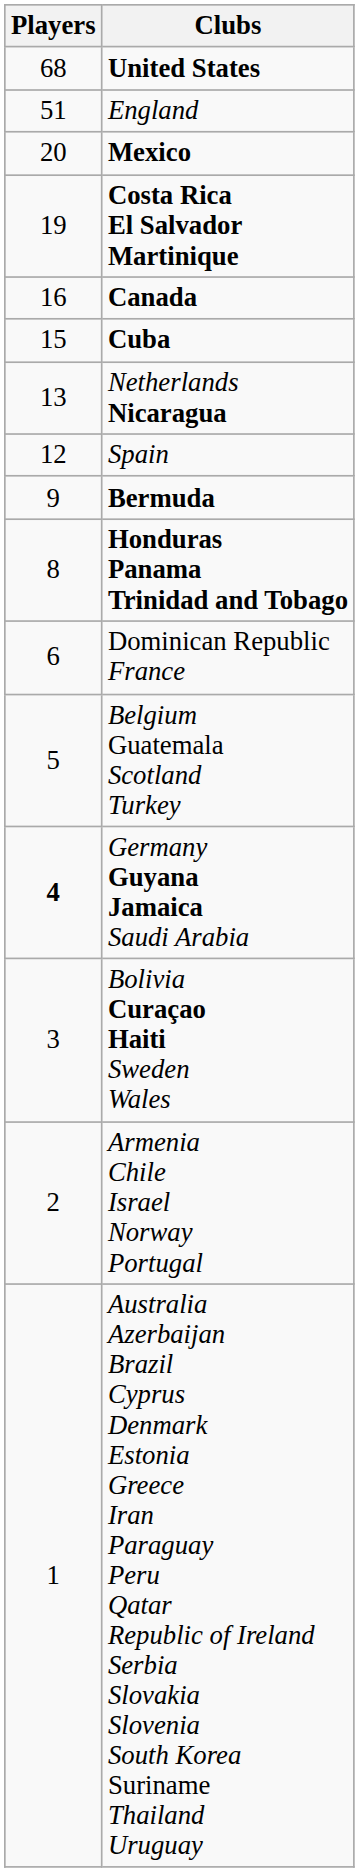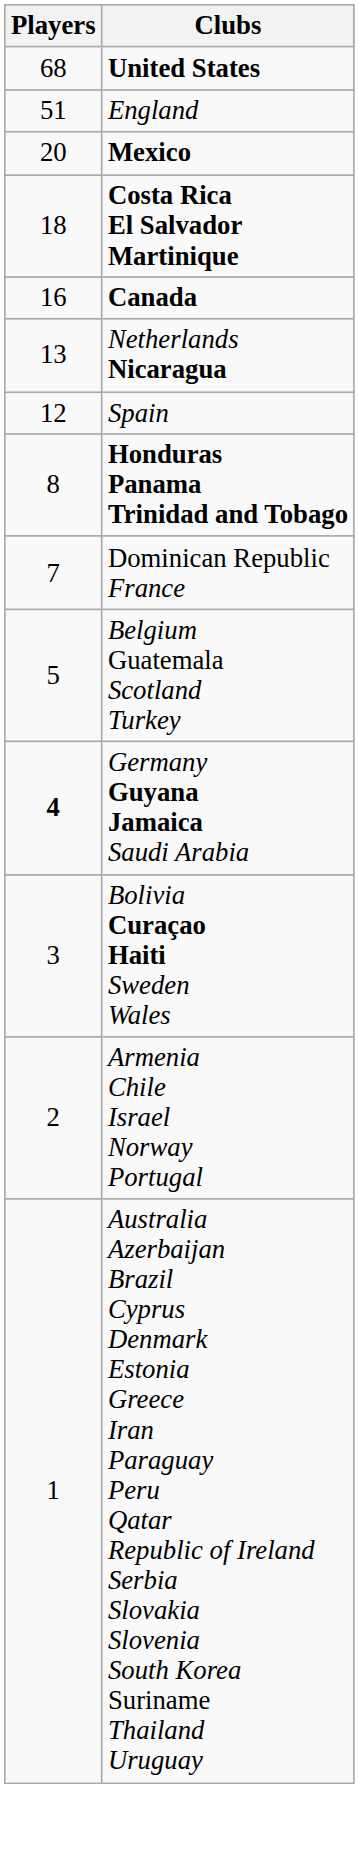 <table class="wikitable">
 <tr>
 <th>Players</th>
 <th>Clubs</th>
 </tr>
 <tr>
 <td align=center>68</td>
 <td> <strong>United States</strong></td>
 </tr>
 <tr>
 <td align=center>51</td>
 <td> <em>England</em></td>
 </tr>
 <tr>
 <td align=center>20</td>
 <td> <strong>Mexico</strong></td>
 </tr>
 <tr>
-<td align=center>19</td>
+<td align=center>18</td>
 <td> <strong>Costa Rica</strong><br> <strong>El Salvador</strong><br> <strong>Martinique</strong></td>
 </tr>
 <tr>
 <td align=center>16</td>
 <td> <strong>Canada</strong></td>
-</tr>
-<tr>
-<td align=center>15</td>
-<td> <strong>Cuba</strong></td>
 </tr>
 <tr>
 <td align=center>13</td>
 <td> <em>Netherlands</em><br> <strong>Nicaragua</strong></td>
 </tr>
 <tr>
 <td align=center>12</td>
 <td> <em>Spain</em></td>
 </tr>
 <tr>
-<td align=center>9</td>
-<td> <strong>Bermuda</strong></td>
-</tr>
-<tr>
 <td align=center>8</td>
 <td> <strong>Honduras</strong><br> <strong>Panama</strong><br> <strong>Trinidad and Tobago</strong></td>
 </tr>
 <tr>
-<td align=center>6</td>
+<td align=center>7</td>
 <td> Dominican Republic<br> <em>France</em></td>
 </tr>
 <tr>
 <td align=center>5</td>
 <td> <em>Belgium</em><br> Guatemala<br> <em>Scotland</em><br> <em>Turkey</em></td>
 </tr>
 <tr>
 <td align=center><strong>4</strong></td>
 <td> <em>Germany</em><br> <strong>Guyana</strong><br> <strong>Jamaica</strong><br> <em>Saudi Arabia</em></td>
 </tr>
 <tr>
 <td align=center>3</td>
 <td> <em>Bolivia</em><br> <strong>Curaçao</strong><br> <strong>Haiti</strong><br> <em>Sweden</em><br> <em>Wales</em></td>
 </tr>
 <tr>
 <td align=center>2</td>
 <td> <em>Armenia</em><br> <em>Chile</em><br> <em>Israel</em><br> <em>Norway</em><br> <em>Portugal</em></td>
 </tr>
 <tr>
 <td align=center>1</td>
 <td> <em>Australia</em><br> <em>Azerbaijan</em><br> <em>Brazil</em><br> <em>Cyprus</em><br> <em>Denmark</em><br> <em>Estonia</em><br> <em>Greece</em><br> <em>Iran</em><br> <em>Paraguay</em><br> <em>Peru</em><br> <em>Qatar</em><br> <em>Republic of Ireland</em><br> <em>Serbia</em><br> <em>Slovakia</em><br> <em>Slovenia</em><br> <em>South Korea</em><br> Suriname<br> <em>Thailand</em><br> <em>Uruguay</em></td>
 </tr>
 </table>
